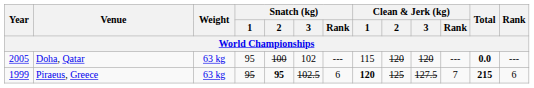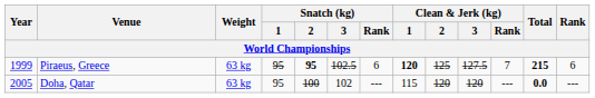 <table class = "wikitable" style="text-align:center;">
 <tr>
 <th rowspan=2 width=40>Year</th>
 <th rowspan=2 width=250>Venue</th>
 <th rowspan=2 width=60>Weight</th>
 <th colspan=4>Snatch (kg)</th>
 <th colspan=4>Clean & Jerk (kg)</th>
 <th rowspan=2 width=40>Total</th>
 <th rowspan=2 width=40>Rank</th>
 </tr>
 <tr>
 <th width=40>1</th>
 <th width=40>2</th>
 <th width=40>3</th>
 <th width=40>Rank</th>
 <th width=40>1</th>
 <th width=40>2</th>
 <th width=40>3</th>
 <th width=40>Rank</th>
 </tr>
 <tr>
 <th colspan=13><a href='#'>World Championships</a></th>
 </tr>
 <tr>
+<td><a href='#'>1999</a></td>
+<td align=left> <a href='#'>Piraeus</a>, <a href='#'>Greece</a></td>
+<td><a href='#'>63 kg</a></td>
+<td><s>95</s></td>
+<td><strong>95</strong></td>
+<td><s>102.5</s></td>
+<td>6</td>
+<td><strong>120</strong></td>
+<td><s>125</s></td>
+<td><s>127.5</s></td>
+<td>7</td>
+<td><strong>215</strong></td>
+<td>6</td>
+</tr>
+<tr>
 <td><a href='#'>2005</a></td>
 <td align=left> <a href='#'>Doha</a>, <a href='#'>Qatar</a></td>
 <td><a href='#'>63 kg</a></td>
 <td>95</td>
 <td><s>100</s></td>
 <td>102</td>
 <td>---</td>
 <td>115</td>
 <td><s>120</s></td>
 <td><s>120</s></td>
 <td>---</td>
 <td><strong>0.0</strong></td>
 <td>---</td>
 </tr>
-<tr>
-<td><a href='#'>1999</a></td>
-<td align=left> <a href='#'>Piraeus</a>, <a href='#'>Greece</a></td>
-<td><a href='#'>63 kg</a></td>
-<td><s>95</s></td>
-<td><strong>95</strong></td>
-<td><s>102.5</s></td>
-<td>6</td>
-<td><strong>120</strong></td>
-<td><s>125</s></td>
-<td><s>127.5</s></td>
-<td>7</td>
-<td><strong>215</strong></td>
-<td>6</td>
-</tr>
 </table>
